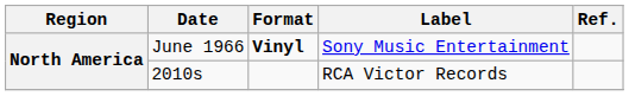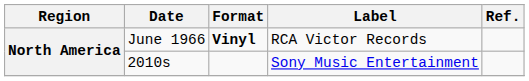 <table class="wikitable plainrowheaders">
 <tr>
 <th scope="col">Region</th>
 <th scope="col">Date</th>
 <th scope="col">Format</th>
 <th scope="col">Label</th>
 <th scope="col">Ref.</th>
 </tr>
 <tr>
 <th scope="row" rowspan="2">North America</th>
 <td>June 1966</td>
 <td><strong>Vinyl</strong></td>
-<td><a href='#'>Sony Music Entertainment</a></td>
+<td>RCA Victor Records</td>
 <td></td>
 </tr>
 <tr>
 <td>2010s</td>
 <td></td>
-<td>RCA Victor Records</td>
+<td><a href='#'>Sony Music Entertainment</a></td>
 <td></td>
 </tr>
 <tr>
 </tr>
 </table>
